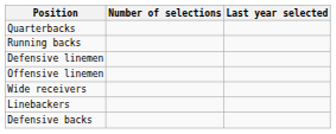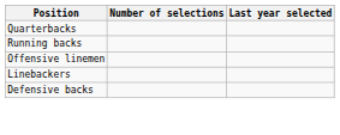 <table class="wikitable sortable">
 <tr>
 <th scope="col">Position</th>
 <th scope="col">Number of selections</th>
 <th scope="col">Last year selected</th>
 </tr>
 <tr>
 <td>Quarterbacks</td>
 <td></td>
 <td></td>
 </tr>
 <tr>
 <td>Running backs</td>
 <td></td>
 <td></td>
 </tr>
 <tr>
-<td>Defensive linemen</td>
-<td></td>
-<td></td>
-</tr>
-<tr>
 <td>Offensive linemen</td>
-<td></td>
-<td></td>
-</tr>
-<tr>
-<td>Wide receivers</td>
 <td></td>
 <td></td>
 </tr>
 <tr>
 <td>Linebackers</td>
 <td></td>
 <td></td>
 </tr>
 <tr>
 <td>Defensive backs</td>
 <td></td>
 <td></td>
 </tr>
 </table>
